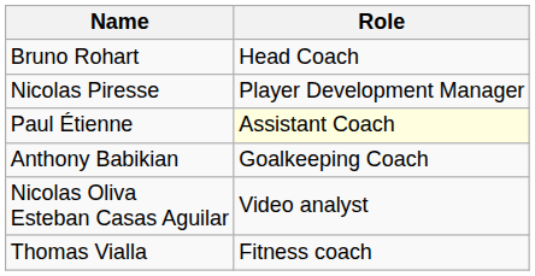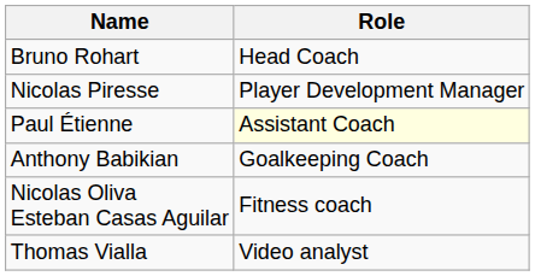 <table class="wikitable">
 <tr>
 <th>Name</th>
 <th>Role</th>
 </tr>
 <tr>
 <td> Bruno Rohart</td>
 <td>Head Coach</td>
 </tr>
 <tr>
 <td> Nicolas Piresse</td>
 <td>Player Development Manager</td>
 </tr>
 <tr>
 <td> Paul Étienne</td>
 <td style="background: lightyellow;">Assistant Coach</td>
 </tr>
 <tr>
 <td> Anthony Babikian</td>
 <td>Goalkeeping Coach</td>
 </tr>
 <tr>
 <td> Nicolas Oliva<br> Esteban Casas Aguilar</td>
-<td>Video analyst</td>
+<td>Fitness coach</td>
 </tr>
 <tr>
 <td> Thomas Vialla</td>
-<td>Fitness coach</td>
+<td>Video analyst</td>
 </tr>
 </table>
